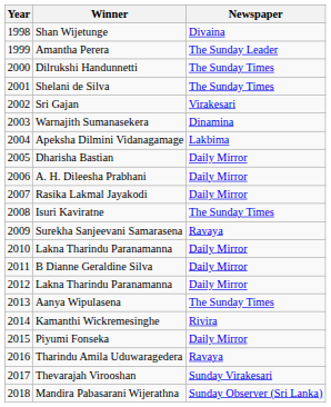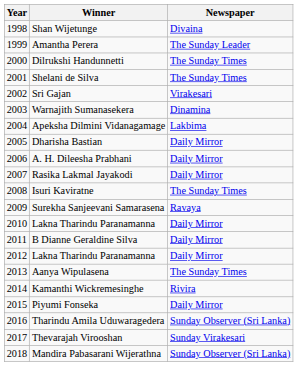 <table class="wikitable sortable mw-collapsible mw-collapsed">
 <tr>
 <th>Year</th>
 <th>Winner</th>
 <th>Newspaper</th>
 </tr>
 <tr>
 <td>1998</td>
 <td>Shan Wijetunge</td>
 <td><a href='#'>Divaina</a></td>
 </tr>
 <tr>
 <td>1999</td>
 <td>Amantha Perera</td>
 <td><a href='#'>The Sunday Leader</a></td>
 </tr>
 <tr>
 <td>2000</td>
 <td>Dilrukshi Handunnetti</td>
 <td><a href='#'>The Sunday Times</a></td>
 </tr>
 <tr>
 <td>2001</td>
 <td>Shelani de Silva</td>
 <td><a href='#'>The Sunday Times</a></td>
 </tr>
 <tr>
 <td>2002</td>
 <td>Sri Gajan</td>
 <td><a href='#'>Virakesari</a></td>
 </tr>
 <tr>
 <td>2003</td>
 <td>Warnajith Sumanasekera</td>
 <td><a href='#'>Dinamina</a></td>
 </tr>
 <tr>
 <td>2004</td>
 <td>Apeksha Dilmini Vidanagamage</td>
 <td><a href='#'>Lakbima</a></td>
 </tr>
 <tr>
 <td>2005</td>
 <td>Dharisha Bastian</td>
 <td><a href='#'>Daily Mirror</a></td>
 </tr>
 <tr>
 <td>2006</td>
 <td>A. H. Dileesha Prabhani</td>
 <td><a href='#'>Daily Mirror</a></td>
 </tr>
 <tr>
 <td>2007</td>
 <td>Rasika Lakmal Jayakodi</td>
 <td><a href='#'>Daily Mirror</a></td>
 </tr>
 <tr>
 <td>2008</td>
 <td>Isuri Kaviratne</td>
 <td><a href='#'>The Sunday Times</a></td>
 </tr>
 <tr>
 <td>2009</td>
 <td>Surekha Sanjeevani Samarasena</td>
 <td><a href='#'>Ravaya</a></td>
 </tr>
 <tr>
 <td>2010</td>
 <td>Lakna Tharindu Paranamanna</td>
 <td><a href='#'>Daily Mirror</a></td>
 </tr>
 <tr>
 <td>2011</td>
 <td>B Dianne Geraldine Silva</td>
 <td><a href='#'>Daily Mirror</a></td>
 </tr>
 <tr>
 <td>2012</td>
 <td>Lakna Tharindu Paranamanna</td>
 <td><a href='#'>Daily Mirror</a></td>
 </tr>
 <tr>
 <td>2013</td>
 <td>Aanya Wipulasena</td>
 <td><a href='#'>The Sunday Times</a></td>
 </tr>
 <tr>
 <td>2014</td>
 <td>Kamanthi Wickremesinghe</td>
 <td><a href='#'>Rivira</a></td>
 </tr>
 <tr>
 <td>2015</td>
 <td>Piyumi Fonseka</td>
 <td><a href='#'>Daily Mirror</a></td>
 </tr>
 <tr>
 <td>2016</td>
 <td>Tharindu Amila Uduwaragedera</td>
-<td><a href='#'>Ravaya</a></td>
+<td><a href='#'>Sunday Observer (Sri Lanka)</a></td>
 </tr>
 <tr>
 <td>2017</td>
 <td>Thevarajah Virooshan</td>
 <td><a href='#'>Sunday Virakesari</a></td>
 </tr>
 <tr>
 <td>2018</td>
 <td>Mandira Pabasarani Wijerathna</td>
 <td><a href='#'>Sunday Observer (Sri Lanka)</a></td>
 </tr>
 </table>
